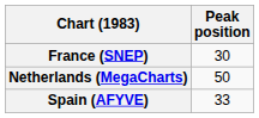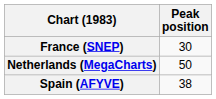 <table class="wikitable sortable plainrowheaders" style="text-align:center">
 <tr>
 <th scope="col">Chart (1983)</th>
 <th scope="col">Peak<br>position</th>
 </tr>
 <tr>
 <th scope="row">France (<a href='#'>SNEP</a>)</th>
 <td>30</td>
 </tr>
 <tr>
 <th scope="row">Netherlands (<a href='#'>MegaCharts</a>)</th>
 <td>50</td>
 </tr>
 <tr>
 <th scope="row">Spain (<a href='#'>AFYVE</a>)</th>
-<td>33</td>
+<td>38</td>
 </tr>
 </table>
